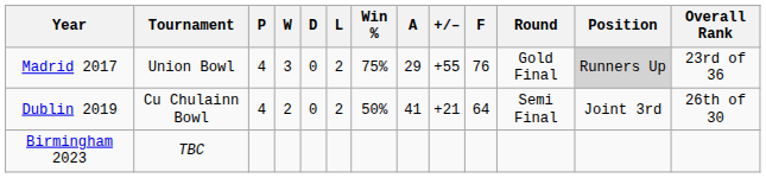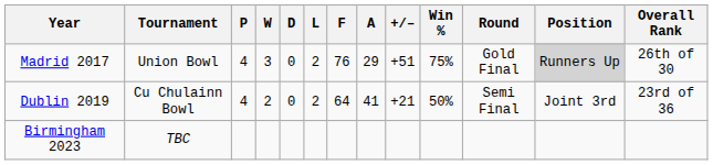 <table class="wikitable" style="text-align: center;font-size:90%;">
 <tr>
 <th width=150>Year</th>
 <th width=120>Tournament</th>
 <th width=30>P</th>
 <th width=30>W</th>
 <th width=30>D</th>
 <th width=30>L</th>
-<th width=50>Win %</th>
+<th width=30>F</th>
 <th width=30>A</th>
 <th width=30>+/–</th>
-<th width=30>F</th>
+<th width=50>Win %</th>
 <th width=100>Round</th>
 <th width=100>Position</th>
 <th width=100>Overall Rank</th>
 </tr>
 <tr>
 <td> <a href='#'>Madrid</a> 2017</td>
 <td>Union Bowl</td>
 <td>4</td>
 <td>3</td>
 <td>0</td>
 <td>2</td>
+<td>76</td>
+<td>29</td>
+<td>+51</td>
 <td>75%</td>
-<td>29</td>
-<td>+55</td>
-<td>76</td>
 <td>Gold Final</td>
 <td bgcolor=#D3D3D3>Runners Up</td>
-<td>23rd of 36</td>
+<td>26th of 30</td>
 </tr>
 <tr>
 <td> <a href='#'>Dublin</a> 2019</td>
 <td>Cu Chulainn Bowl</td>
 <td>4</td>
 <td>2</td>
 <td>0</td>
 <td>2</td>
-<td>50%</td>
+<td>64</td>
 <td>41</td>
 <td>+21</td>
-<td>64</td>
+<td>50%</td>
 <td>Semi Final</td>
 <td>Joint 3rd</td>
-<td>26th of 30</td>
+<td>23rd of 36</td>
 </tr>
 <tr>
 <td> <a href='#'>Birmingham</a> 2023</td>
 <td><em>TBC</em></td>
 <td></td>
 <td></td>
 <td></td>
 <td></td>
 <td></td>
 <td></td>
 <td></td>
 <td></td>
 <td></td>
 <td></td>
 <td></td>
 </tr>
 </table>
